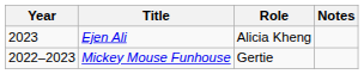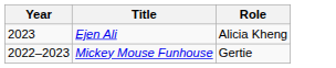 <table class="wikitable sortable">
 <tr>
 <th>Year</th>
 <th>Title</th>
 <th>Role</th>
-<th class="unsortable">Notes</th>
 </tr>
 <tr>
 <td>2023</td>
 <td><em><a href='#'>Ejen Ali</a></em></td>
 <td>Alicia Kheng</td>
-<td></td>
 </tr>
 <tr>
 <td>2022–2023</td>
 <td><em><a href='#'>Mickey Mouse Funhouse</a></em></td>
 <td>Gertie</td>
-<td></td>
 </tr>
 </table>
